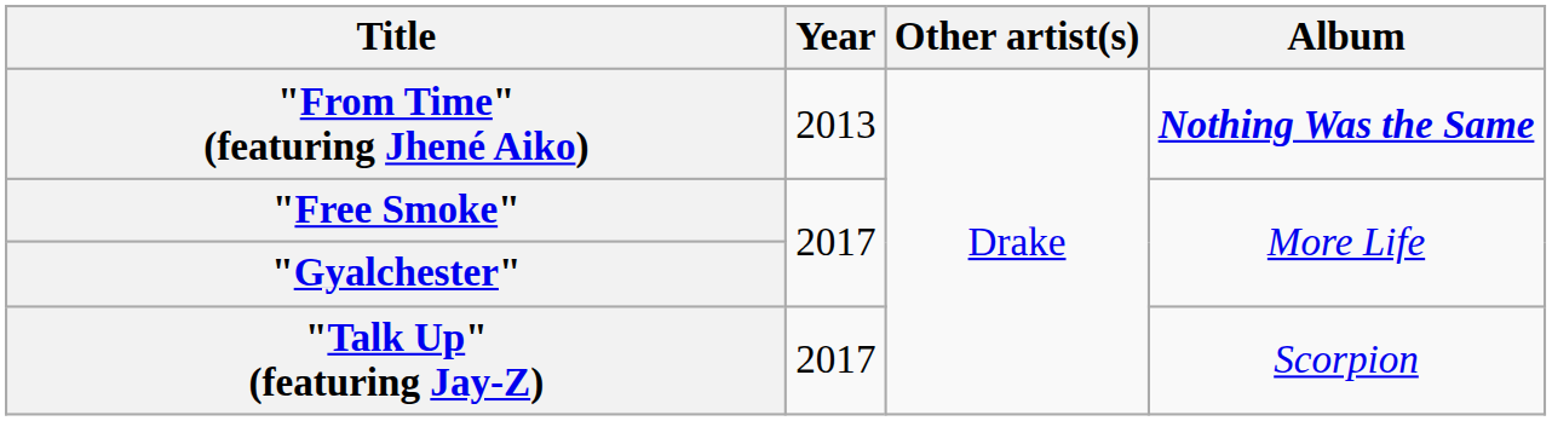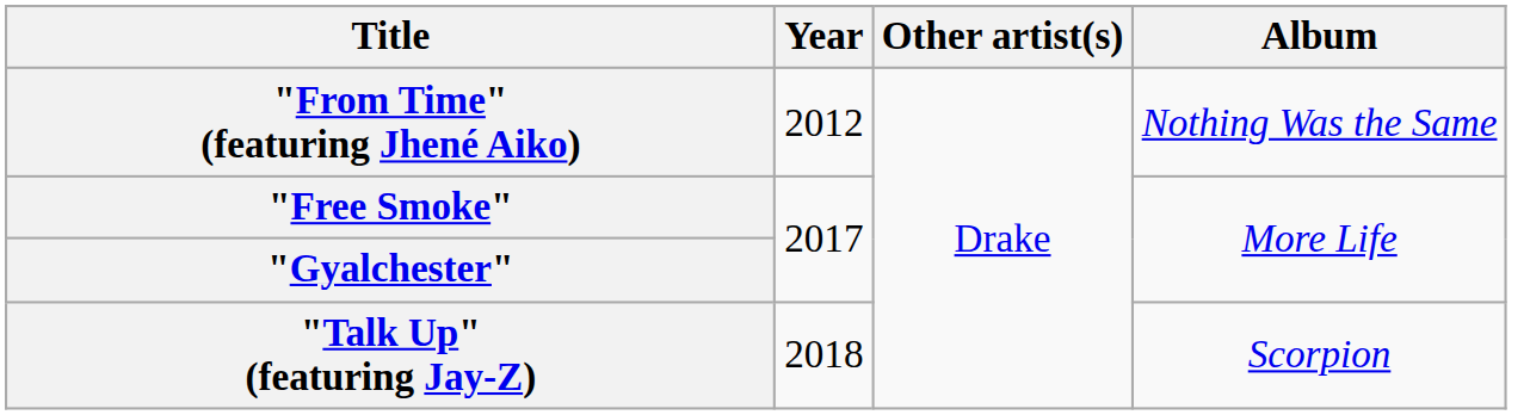 <table class="wikitable plainrowheaders" style="text-align:center;">
 <tr>
 <th scope="col" style="width:19em;">Title</th>
 <th scope="col">Year</th>
 <th scope="col">Other artist(s)</th>
 <th>Album</th>
 </tr>
 <tr>
 <th scope="row">"<a href='#'>From Time</a>"<br><span>(featuring <a href='#'>Jhené Aiko</a>)</span></th>
-<td>2013</td>
+<td>2012</td>
 <td rowspan="4"><a href='#'>Drake</a></td>
-<td><strong><em><a href='#'>Nothing Was the Same</a></em></strong></td>
+<td><em><a href='#'>Nothing Was the Same</a></em></td>
 </tr>
 <tr>
 <th scope="row">"<a href='#'>Free Smoke</a>"</th>
 <td rowspan="2">2017</td>
 <td rowspan="2"><em><a href='#'>More Life</a></em></td>
 </tr>
 <tr>
 <th scope="row">"<a href='#'>Gyalchester</a>"</th>
 </tr>
 <tr>
 <th scope="row">"<a href='#'>Talk Up</a>"<br><span>(featuring <a href='#'>Jay-Z</a>)</span></th>
-<td>2017</td>
+<td>2018</td>
 <td><em><a href='#'>Scorpion</a></em></td>
 </tr>
 </table>
